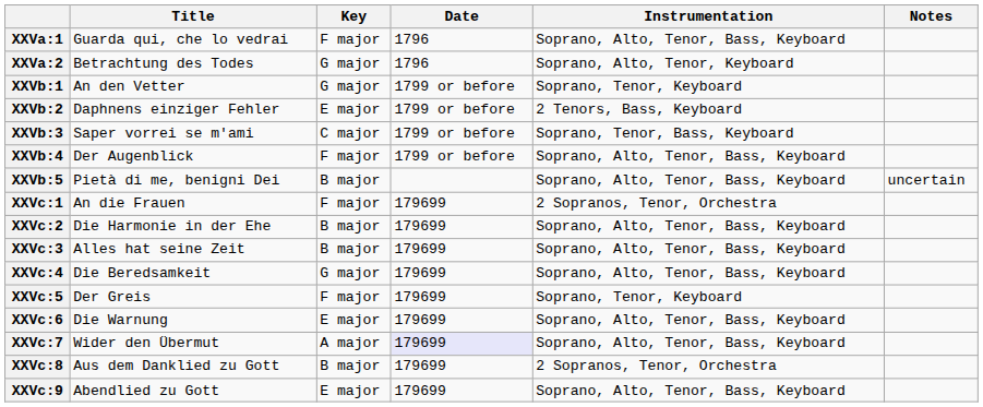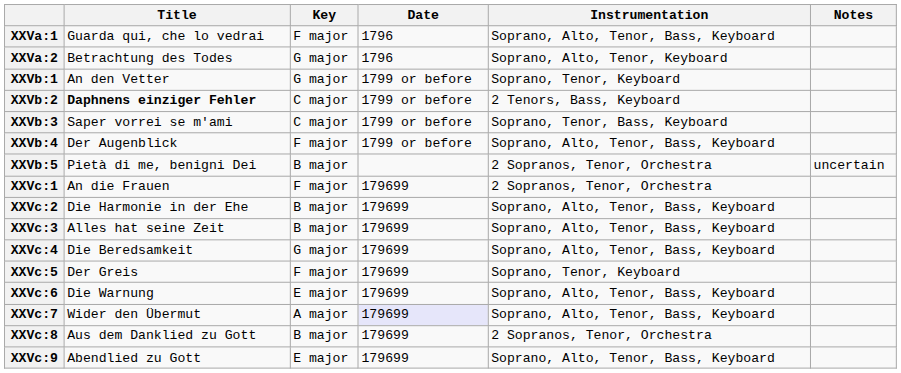 <table class="wikitable sortable" style="text-align: left" width=100%>
 <tr>
 <th scope="col"><a href='#'></a></th>
 <th scope="col">Title</th>
 <th scope="col">Key</th>
 <th scope="col">Date</th>
 <th scope="col">Instrumentation</th>
 <th scope="col">Notes</th>
 </tr>
 <tr>
 <th scope="row">XXVa:1</th>
 <td>Guarda qui, che lo vedrai</td>
 <td>F major</td>
 <td>1796</td>
 <td>Soprano, Alto, Tenor, Bass, Keyboard</td>
 <td></td>
 </tr>
 <tr>
 <th scope="row">XXVa:2</th>
 <td>Betrachtung des Todes</td>
 <td>G major</td>
 <td>1796</td>
 <td>Soprano, Alto, Tenor, Keyboard</td>
 <td></td>
 </tr>
 <tr>
 <th scope="row">XXVb:1</th>
 <td>An den Vetter</td>
 <td>G major</td>
 <td>1799 or before</td>
 <td>Soprano, Tenor, Keyboard</td>
 <td></td>
 </tr>
 <tr>
 <th scope="row">XXVb:2</th>
-<td>Daphnens einziger Fehler</td>
-<td>E major</td>
+<td><strong>Daphnens einziger Fehler</strong></td>
+<td>C major</td>
 <td>1799 or before</td>
 <td>2 Tenors, Bass, Keyboard</td>
 <td></td>
 </tr>
 <tr>
 <th scope="row">XXVb:3</th>
 <td>Saper vorrei se m'ami</td>
 <td>C major</td>
 <td>1799 or before</td>
 <td>Soprano, Tenor, Bass, Keyboard</td>
 <td></td>
 </tr>
 <tr>
 <th scope="row">XXVb:4</th>
 <td>Der Augenblick</td>
 <td>F major</td>
 <td>1799 or before</td>
 <td>Soprano, Alto, Tenor, Bass, Keyboard</td>
 <td></td>
 </tr>
 <tr>
 <th scope="row">XXVb:5</th>
 <td>Pietà di me, benigni Dei</td>
 <td>B major</td>
 <td></td>
-<td>Soprano, Alto, Tenor, Bass, Keyboard</td>
+<td>2 Sopranos, Tenor, Orchestra</td>
 <td>uncertain</td>
 </tr>
 <tr>
 <th scope="row">XXVc:1</th>
 <td>An die Frauen</td>
 <td>F major</td>
 <td>179699</td>
 <td>2 Sopranos, Tenor, Orchestra</td>
 <td></td>
 </tr>
 <tr>
 <th scope="row">XXVc:2</th>
 <td>Die Harmonie in der Ehe</td>
 <td>B major</td>
 <td>179699</td>
 <td>Soprano, Alto, Tenor, Bass, Keyboard</td>
 <td></td>
 </tr>
 <tr>
 <th scope="row">XXVc:3</th>
 <td>Alles hat seine Zeit</td>
 <td>B major</td>
 <td>179699</td>
 <td>Soprano, Alto, Tenor, Bass, Keyboard</td>
 <td></td>
 </tr>
 <tr>
 <th scope="row">XXVc:4</th>
 <td>Die Beredsamkeit</td>
 <td>G major</td>
 <td>179699</td>
 <td>Soprano, Alto, Tenor, Bass, Keyboard</td>
 <td></td>
 </tr>
 <tr>
 <th scope="row">XXVc:5</th>
 <td>Der Greis</td>
 <td>F major</td>
 <td>179699</td>
 <td>Soprano, Tenor, Keyboard</td>
 <td></td>
 </tr>
 <tr>
 <th scope="row">XXVc:6</th>
 <td>Die Warnung</td>
 <td>E major</td>
 <td>179699</td>
 <td>Soprano, Alto, Tenor, Bass, Keyboard</td>
 <td></td>
 </tr>
 <tr>
 <th scope="row">XXVc:7</th>
 <td>Wider den Übermut</td>
 <td>A major</td>
 <td style="background: lavender;">179699</td>
 <td>Soprano, Alto, Tenor, Bass, Keyboard</td>
 <td></td>
 </tr>
 <tr>
 <th scope="row">XXVc:8</th>
 <td>Aus dem Danklied zu Gott</td>
 <td>B major</td>
 <td>179699</td>
 <td>2 Sopranos, Tenor, Orchestra</td>
 <td></td>
 </tr>
 <tr>
 <th scope="row">XXVc:9</th>
 <td>Abendlied zu Gott</td>
 <td>E major</td>
 <td>179699</td>
 <td>Soprano, Alto, Tenor, Bass, Keyboard</td>
 <td></td>
 </tr>
 </table>
